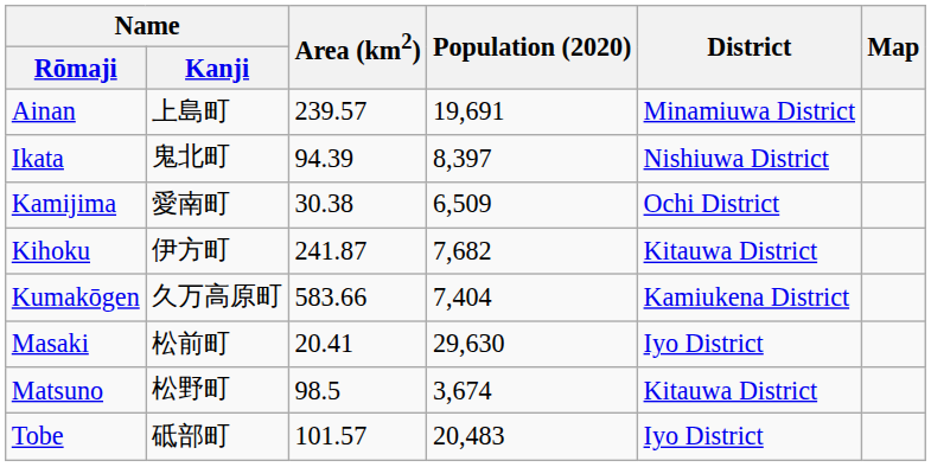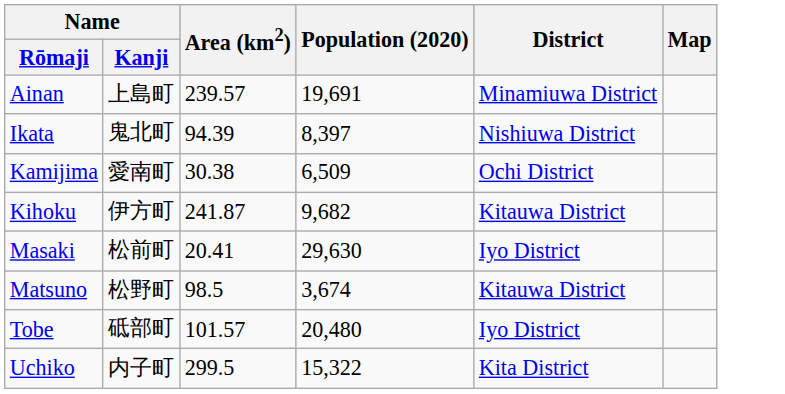 <table class="wikitable sortable">
 <tr>
 <th colspan="2">Name</th>
 <th rowspan="2">Area (km<sup>2</sup>)</th>
 <th rowspan="2">Population (2020)</th>
 <th rowspan="2">District</th>
 <th rowspan="2">Map</th>
 </tr>
 <tr>
 <th><a href='#'>Rōmaji</a></th>
 <th><a href='#'>Kanji</a></th>
 </tr>
 <tr>
 <td> <a href='#'>Ainan</a></td>
 <td>上島町</td>
 <td>239.57</td>
 <td>19,691</td>
 <td><a href='#'>Minamiuwa District</a></td>
 <td></td>
 </tr>
 <tr>
 <td> <a href='#'>Ikata</a></td>
 <td>鬼北町</td>
 <td>94.39</td>
 <td>8,397</td>
 <td><a href='#'>Nishiuwa District</a></td>
 <td></td>
 </tr>
 <tr>
 <td> <a href='#'>Kamijima</a></td>
 <td>愛南町</td>
 <td>30.38</td>
 <td>6,509</td>
 <td><a href='#'>Ochi District</a></td>
 <td></td>
 </tr>
 <tr>
 <td> <a href='#'>Kihoku</a></td>
 <td>伊方町</td>
 <td>241.87</td>
-<td>7,682</td>
+<td>9,682</td>
 <td><a href='#'>Kitauwa District</a></td>
-<td></td>
-</tr>
-<tr>
-<td> <a href='#'>Kumakōgen</a></td>
-<td>久万高原町</td>
-<td>583.66</td>
-<td>7,404</td>
-<td><a href='#'>Kamiukena District</a></td>
 <td></td>
 </tr>
 <tr>
 <td> <a href='#'>Masaki</a></td>
 <td>松前町</td>
 <td>20.41</td>
 <td>29,630</td>
 <td><a href='#'>Iyo District</a></td>
 <td></td>
 </tr>
 <tr>
 <td> <a href='#'>Matsuno</a></td>
 <td>松野町</td>
 <td>98.5</td>
 <td>3,674</td>
 <td><a href='#'>Kitauwa District</a></td>
 <td></td>
 </tr>
 <tr>
 <td> <a href='#'>Tobe</a></td>
 <td>砥部町</td>
 <td>101.57</td>
-<td>20,483</td>
+<td>20,480</td>
 <td><a href='#'>Iyo District</a></td>
 <td></td>
 </tr>
+<tr>
+<td> <a href='#'>Uchiko</a></td>
+<td>内子町</td>
+<td>299.5</td>
+<td>15,322</td>
+<td><a href='#'>Kita District</a></td>
+<td></td>
+</tr>
 </table>
